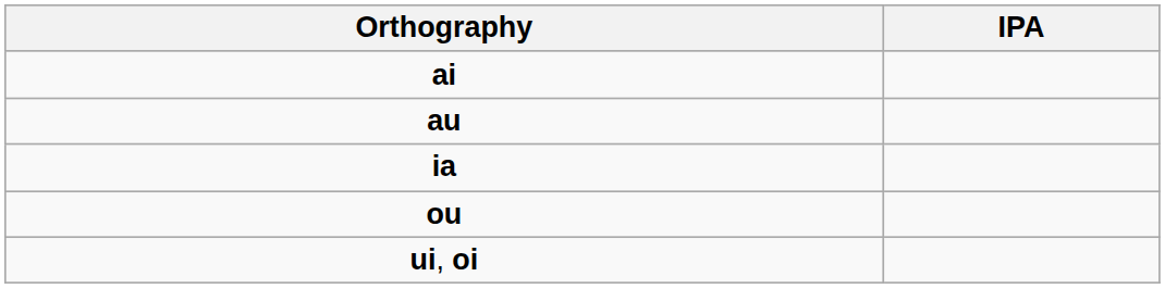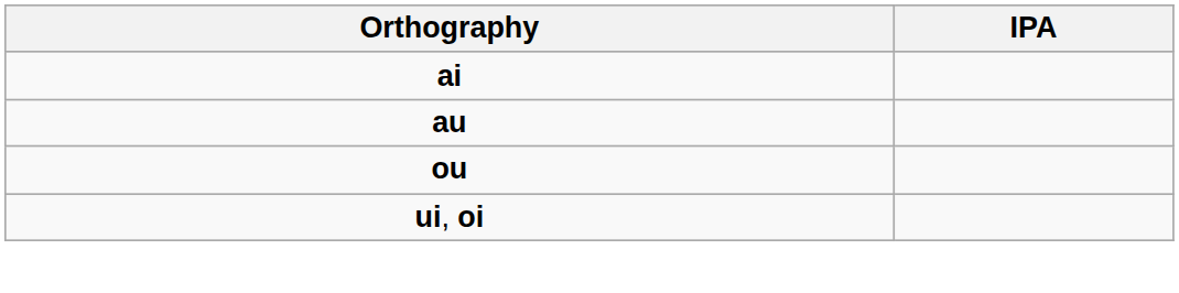 <table class="wikitable" style="margin:autmargin:auto; text-align:center" width="50%">
 <tr>
 <th>Orthography</th>
 <th>IPA</th>
 </tr>
 <tr>
 <td><strong>ai</strong></td>
 <td></td>
 </tr>
 <tr>
 <td><strong>au</strong></td>
 <td></td>
 </tr>
 <tr>
-<td><strong>ia</strong></td>
-<td></td>
-</tr>
-<tr>
 <td><strong>ou</strong></td>
 <td></td>
 </tr>
 <tr>
 <td><strong>ui</strong>, <strong>oi</strong></td>
 <td></td>
 </tr>
 </table>
